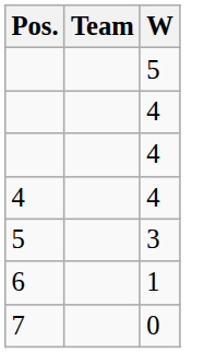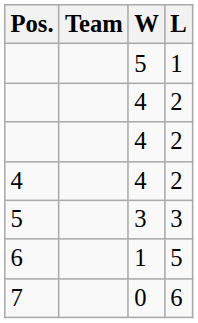 <table class="wikitable" border="1">
 <tr>
 <th>Pos.</th>
 <th>Team</th>
 <th>W</th>
+<th>L</th>
 </tr>
 <tr>
 <td></td>
 <td></td>
 <td>5</td>
+<td>1</td>
 </tr>
 <tr>
 <td></td>
 <td></td>
 <td>4</td>
+<td>2</td>
 </tr>
 <tr>
 <td></td>
 <td></td>
 <td>4</td>
+<td>2</td>
 </tr>
 <tr>
 <td>4</td>
 <td></td>
 <td>4</td>
+<td>2</td>
 </tr>
 <tr>
 <td>5</td>
 <td></td>
+<td>3</td>
 <td>3</td>
 </tr>
 <tr>
 <td>6</td>
 <td></td>
 <td>1</td>
+<td>5</td>
 </tr>
 <tr>
 <td>7</td>
 <td></td>
 <td>0</td>
+<td>6</td>
 </tr>
 </table>
